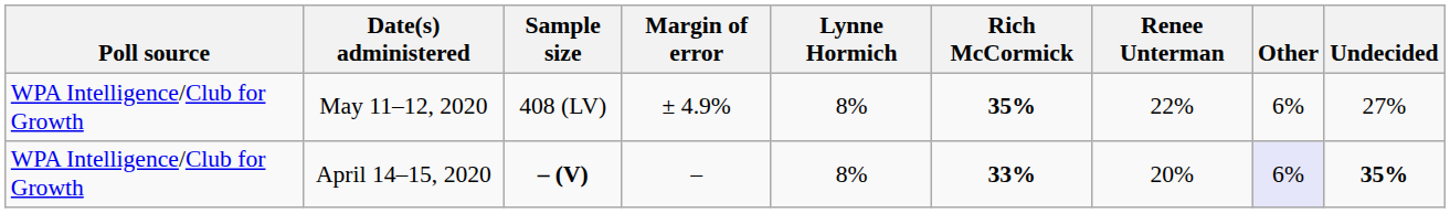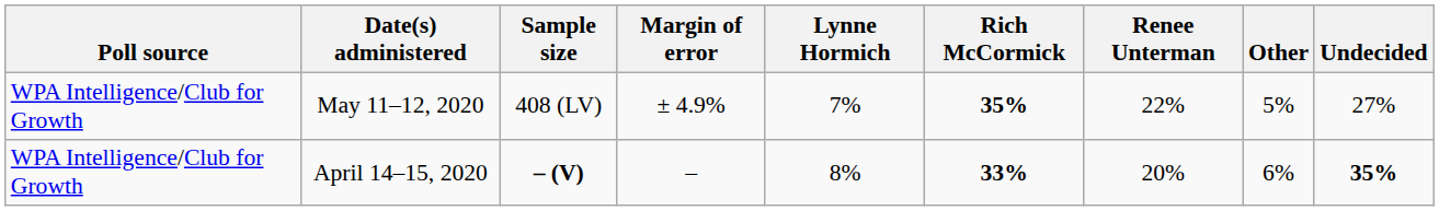 <table class="wikitable" style="font-size:90%;text-align:center;">
 <tr valign=bottom>
 <th>Poll source</th>
 <th>Date(s) administered</th>
 <th>Sample size</th>
 <th>Margin of error</th>
 <th style="width:90px;">Lynne Hormich</th>
 <th style="width:90px;">Rich McCormick</th>
 <th style="width:90px;">Renee Unterman</th>
 <th>Other</th>
 <th>Undecided</th>
 </tr>
 <tr>
 <td style="text-align:left;"><a href='#'>WPA Intelligence</a>/<a href='#'>Club for Growth</a></td>
 <td>May 11–12, 2020</td>
 <td>408 (LV)</td>
 <td>±  4.9%</td>
-<td>8%</td>
+<td>7%</td>
 <td><strong>35%</strong></td>
 <td>22%</td>
-<td>6%</td>
+<td>5%</td>
 <td>27%</td>
 </tr>
 <tr>
 <td style="text-align:left;"><a href='#'>WPA Intelligence</a>/<a href='#'>Club for Growth</a></td>
 <td>April 14–15, 2020</td>
 <td><strong>– (V)</strong></td>
 <td>–</td>
 <td>8%</td>
 <td><strong>33%</strong></td>
 <td>20%</td>
-<td style="background: lavender;">6%</td>
+<td>6%</td>
 <td><strong>35%</strong></td>
 </tr>
 </table>
